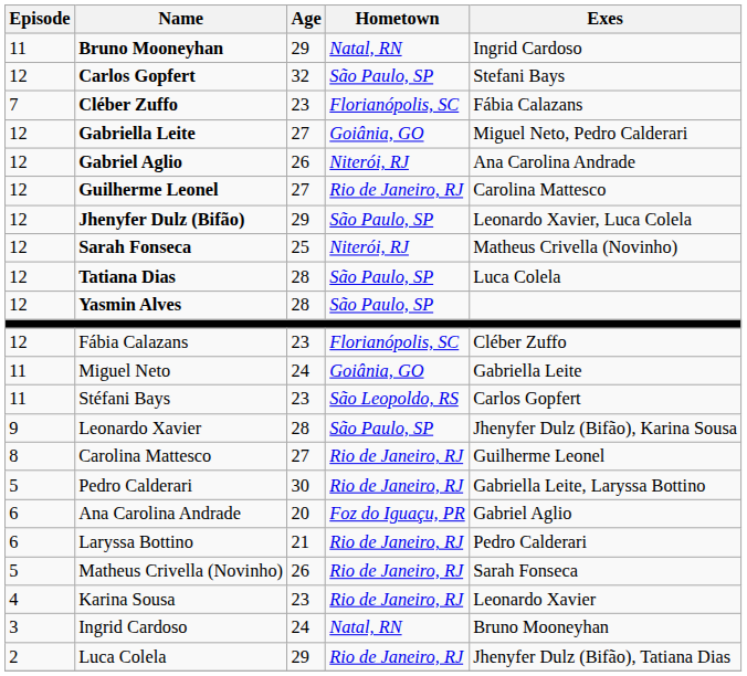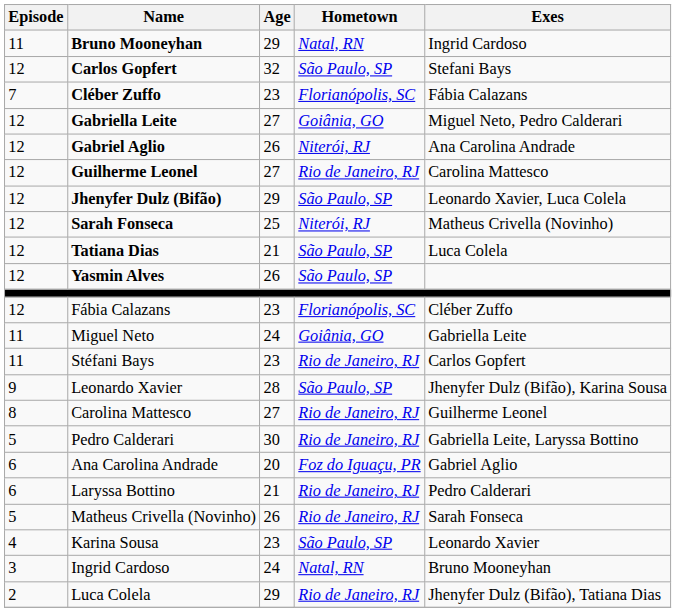 <table class="wikitable sortable">
 <tr>
 <th>Episode</th>
 <th>Name</th>
 <th>Age</th>
 <th>Hometown</th>
 <th>Exes</th>
 </tr>
 <tr>
 <td>11</td>
 <td><strong>Bruno Mooneyhan</strong></td>
 <td>29</td>
 <td><em><a href='#'>Natal, RN</a></em></td>
 <td>Ingrid Cardoso</td>
 </tr>
 <tr>
 <td>12</td>
 <td><strong>Carlos Gopfert</strong></td>
 <td>32</td>
 <td><em><a href='#'>São Paulo, SP</a></em></td>
 <td>Stefani Bays</td>
 </tr>
 <tr>
 <td>7</td>
 <td><strong>Cléber Zuffo</strong></td>
 <td>23</td>
 <td><em><a href='#'>Florianópolis, SC</a></em></td>
 <td>Fábia Calazans</td>
 </tr>
 <tr>
 <td>12</td>
 <td><strong>Gabriella Leite</strong></td>
 <td>27</td>
 <td><em><a href='#'>Goiânia, GO</a></em></td>
 <td>Miguel Neto, Pedro Calderari</td>
 </tr>
 <tr>
 <td>12</td>
 <td><strong>Gabriel Aglio</strong></td>
 <td>26</td>
 <td><em><a href='#'>Niterói, RJ</a></em></td>
 <td>Ana Carolina Andrade</td>
 </tr>
 <tr>
 <td>12</td>
 <td><strong>Guilherme Leonel</strong></td>
 <td>27</td>
 <td><em><a href='#'>Rio de Janeiro, RJ</a></em></td>
 <td>Carolina Mattesco</td>
 </tr>
 <tr>
 <td>12</td>
 <td><strong>Jhenyfer Dulz (Bifão)</strong></td>
 <td>29</td>
 <td><em><a href='#'>São Paulo, SP</a></em></td>
 <td>Leonardo Xavier, Luca Colela</td>
 </tr>
 <tr>
 <td>12</td>
 <td><strong>Sarah Fonseca</strong></td>
 <td>25</td>
 <td><em><a href='#'>Niterói, RJ</a></em></td>
 <td>Matheus Crivella (Novinho)</td>
 </tr>
 <tr>
 <td>12</td>
 <td><strong>Tatiana Dias </strong></td>
-<td>28</td>
+<td>21</td>
 <td><em><a href='#'>São Paulo, SP</a></em></td>
 <td>Luca Colela</td>
 </tr>
 <tr>
 <td>12</td>
 <td><strong>Yasmin Alves</strong></td>
-<td>28</td>
+<td>26</td>
 <td><em><a href='#'>São Paulo, SP</a></em></td>
 <td></td>
 </tr>
 <tr>
 <th style="background:#000;" colspan="6"></th>
 </tr>
 <tr>
 <td>12</td>
 <td>Fábia Calazans</td>
 <td>23</td>
 <td><em><a href='#'>Florianópolis, SC</a></em></td>
 <td>Cléber Zuffo</td>
 </tr>
 <tr>
 <td>11</td>
 <td>Miguel Neto</td>
 <td>24</td>
 <td><em><a href='#'>Goiânia, GO</a></em></td>
 <td>Gabriella Leite</td>
 </tr>
 <tr>
 <td>11</td>
 <td>Stéfani Bays</td>
 <td>23</td>
-<td><em><a href='#'>São Leopoldo, RS</a></em></td>
+<td><em><a href='#'>Rio de Janeiro, RJ</a></em></td>
 <td>Carlos Gopfert</td>
 </tr>
 <tr>
 <td>9</td>
 <td>Leonardo Xavier</td>
 <td>28</td>
 <td><em><a href='#'>São Paulo, SP</a></em></td>
 <td>Jhenyfer Dulz (Bifão), Karina Sousa</td>
 </tr>
 <tr>
 <td>8</td>
 <td>Carolina Mattesco</td>
 <td>27</td>
 <td><em><a href='#'>Rio de Janeiro, RJ</a></em></td>
 <td>Guilherme Leonel</td>
 </tr>
 <tr>
 <td>5</td>
 <td>Pedro Calderari</td>
 <td>30</td>
 <td><em><a href='#'>Rio de Janeiro, RJ</a></em></td>
 <td>Gabriella Leite, Laryssa Bottino</td>
 </tr>
 <tr>
 <td>6</td>
 <td>Ana Carolina Andrade</td>
 <td>20</td>
 <td><em><a href='#'>Foz do Iguaçu, PR</a></em></td>
 <td>Gabriel Aglio</td>
 </tr>
 <tr>
 <td>6</td>
 <td>Laryssa Bottino</td>
 <td>21</td>
 <td><em><a href='#'>Rio de Janeiro, RJ</a></em></td>
 <td>Pedro Calderari</td>
 </tr>
 <tr>
 <td>5</td>
 <td>Matheus Crivella (Novinho)</td>
 <td>26</td>
 <td><em><a href='#'>Rio de Janeiro, RJ</a></em></td>
 <td>Sarah Fonseca</td>
 </tr>
 <tr>
 <td>4</td>
 <td>Karina Sousa</td>
 <td>23</td>
-<td><em><a href='#'>Rio de Janeiro, RJ</a></em></td>
+<td><em><a href='#'>São Paulo, SP</a></em></td>
 <td>Leonardo Xavier</td>
 </tr>
 <tr>
 <td>3</td>
 <td>Ingrid Cardoso</td>
 <td>24</td>
 <td><em><a href='#'>Natal, RN</a></em></td>
 <td>Bruno Mooneyhan</td>
 </tr>
 <tr>
 <td>2</td>
 <td>Luca Colela</td>
 <td>29</td>
 <td><em><a href='#'>Rio de Janeiro, RJ</a></em></td>
 <td>Jhenyfer Dulz (Bifão), Tatiana Dias</td>
 </tr>
 <tr>
 </tr>
 </table>
